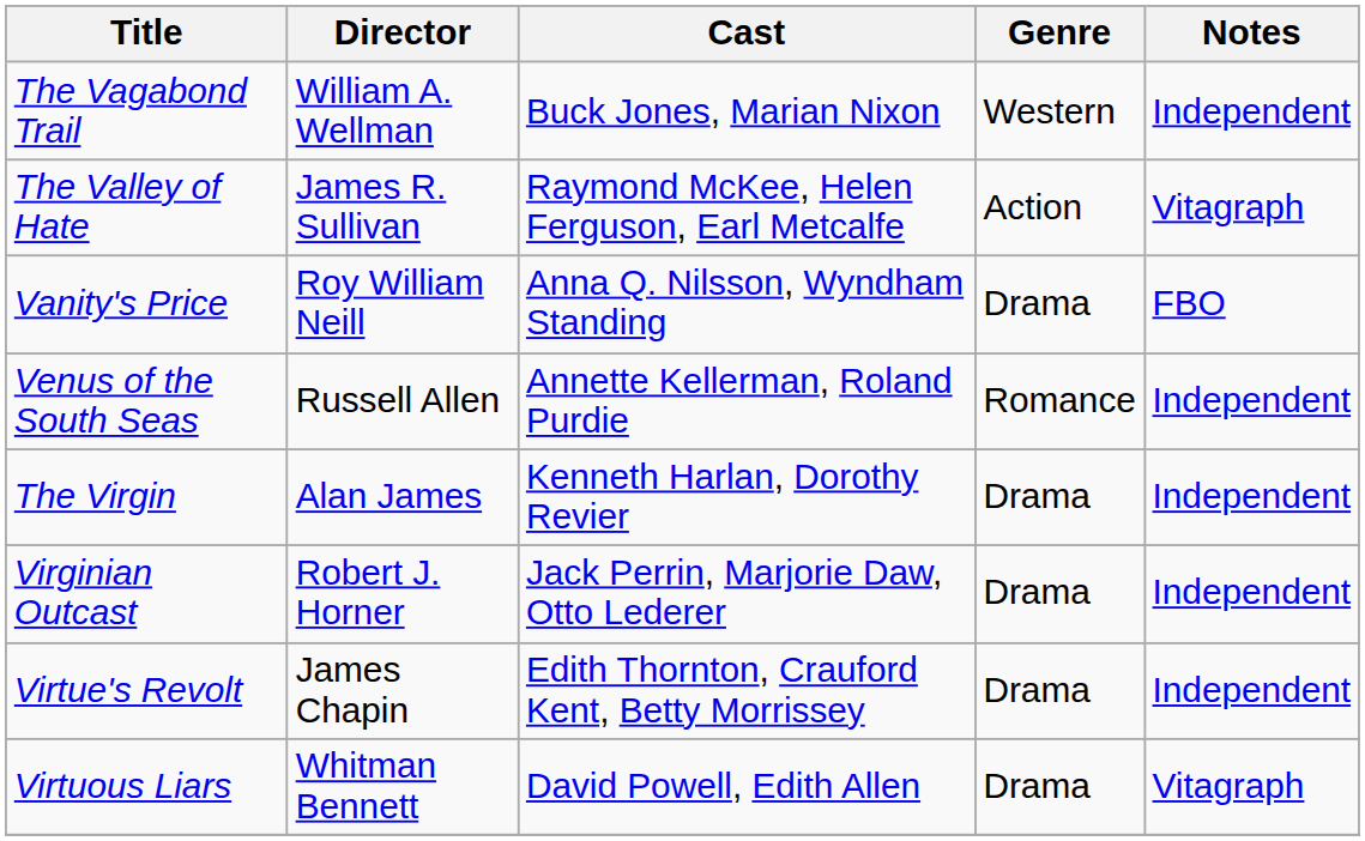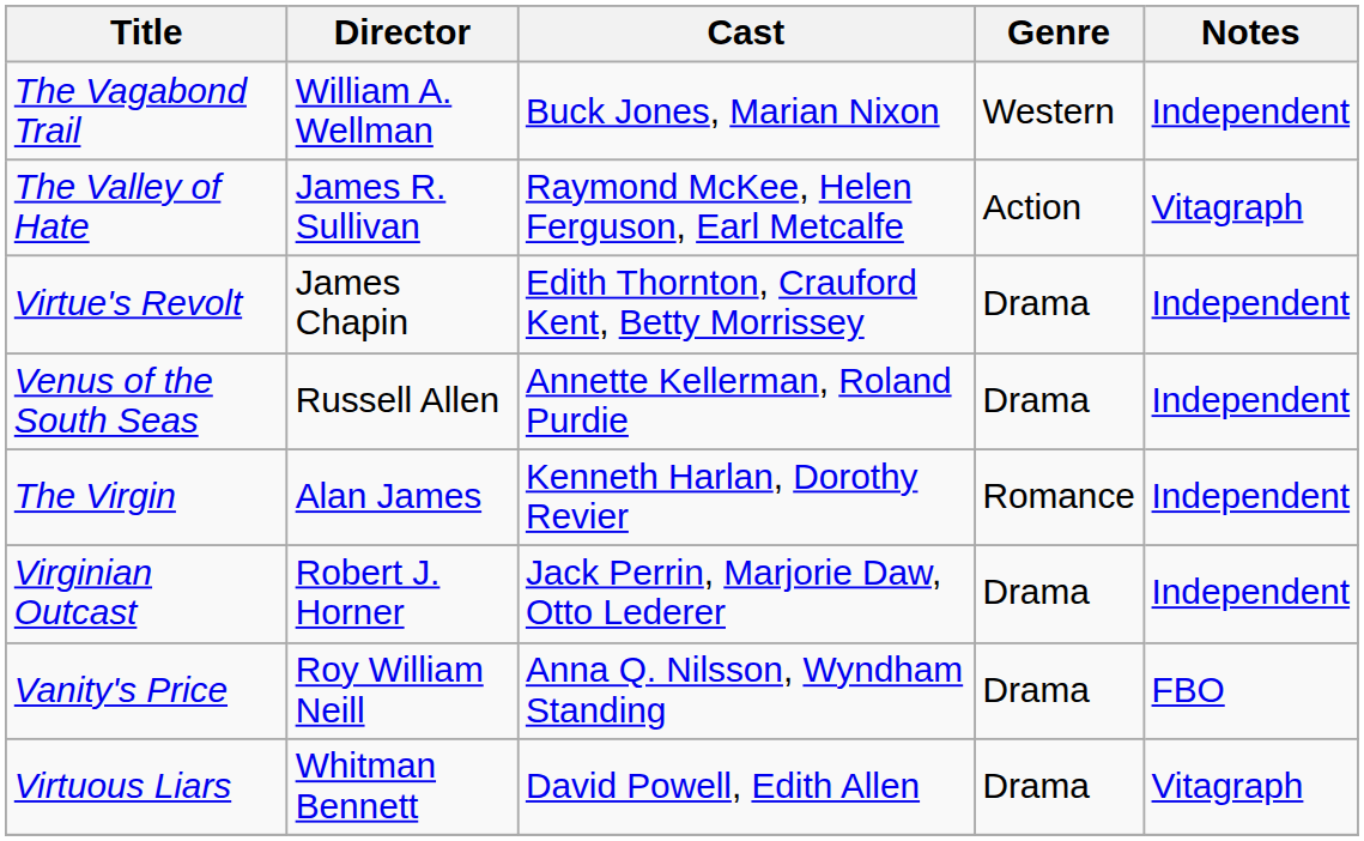 <table class="wikitable">
 <tr>
 <th>Title</th>
 <th>Director</th>
 <th>Cast</th>
 <th>Genre</th>
 <th>Notes</th>
 </tr>
 <tr>
 <td><em><a href='#'>The Vagabond Trail</a></em></td>
 <td><a href='#'>William A. Wellman</a></td>
 <td><a href='#'>Buck Jones</a>, <a href='#'>Marian Nixon</a></td>
 <td>Western</td>
 <td><a href='#'>Independent</a></td>
 </tr>
 <tr>
 <td><em><a href='#'>The Valley of Hate</a></em></td>
 <td><a href='#'>James R. Sullivan</a></td>
 <td><a href='#'>Raymond McKee</a>, <a href='#'>Helen Ferguson</a>, <a href='#'>Earl Metcalfe</a></td>
 <td>Action</td>
 <td><a href='#'>Vitagraph</a></td>
 </tr>
 <tr>
-<td><em><a href='#'>Vanity's Price</a></em></td>
-<td><a href='#'>Roy William Neill</a></td>
-<td><a href='#'>Anna Q. Nilsson</a>, <a href='#'>Wyndham Standing</a></td>
+<td><em><a href='#'>Virtue's Revolt</a></em></td>
+<td>James Chapin</td>
+<td><a href='#'>Edith Thornton</a>, <a href='#'>Crauford Kent</a>, <a href='#'>Betty Morrissey</a></td>
 <td>Drama</td>
-<td><a href='#'>FBO</a></td>
+<td><a href='#'>Independent</a></td>
 </tr>
 <tr>
 <td><em><a href='#'>Venus of the South Seas</a></em></td>
 <td>Russell Allen</td>
 <td><a href='#'>Annette Kellerman</a>, <a href='#'>Roland Purdie</a></td>
-<td>Romance</td>
+<td>Drama</td>
 <td><a href='#'>Independent</a></td>
 </tr>
 <tr>
 <td><em><a href='#'>The Virgin</a></em></td>
 <td><a href='#'>Alan James</a></td>
 <td><a href='#'>Kenneth Harlan</a>, <a href='#'>Dorothy Revier</a></td>
-<td>Drama</td>
+<td>Romance</td>
 <td><a href='#'>Independent</a></td>
 </tr>
 <tr>
 <td><em><a href='#'>Virginian Outcast</a></em></td>
 <td><a href='#'>Robert J. Horner</a></td>
 <td><a href='#'>Jack Perrin</a>, <a href='#'>Marjorie Daw</a>, <a href='#'>Otto Lederer</a></td>
 <td>Drama</td>
 <td><a href='#'>Independent</a></td>
 </tr>
 <tr>
-<td><em><a href='#'>Virtue's Revolt</a></em></td>
-<td>James Chapin</td>
-<td><a href='#'>Edith Thornton</a>, <a href='#'>Crauford Kent</a>, <a href='#'>Betty Morrissey</a></td>
+<td><em><a href='#'>Vanity's Price</a></em></td>
+<td><a href='#'>Roy William Neill</a></td>
+<td><a href='#'>Anna Q. Nilsson</a>, <a href='#'>Wyndham Standing</a></td>
 <td>Drama</td>
-<td><a href='#'>Independent</a></td>
+<td><a href='#'>FBO</a></td>
 </tr>
 <tr>
 <td><em><a href='#'>Virtuous Liars</a></em></td>
 <td><a href='#'>Whitman Bennett</a></td>
 <td><a href='#'>David Powell</a>, <a href='#'>Edith Allen</a></td>
 <td>Drama</td>
 <td><a href='#'>Vitagraph</a></td>
 </tr>
 <tr>
 </tr>
 </table>
